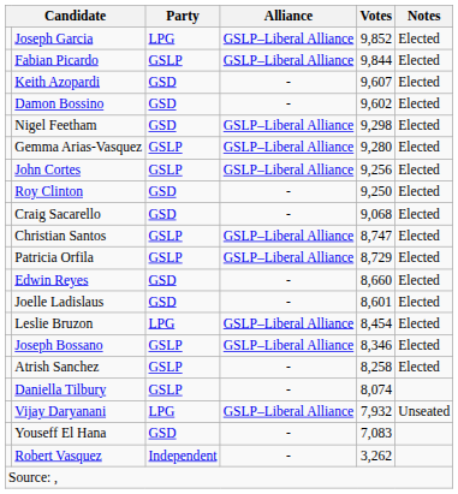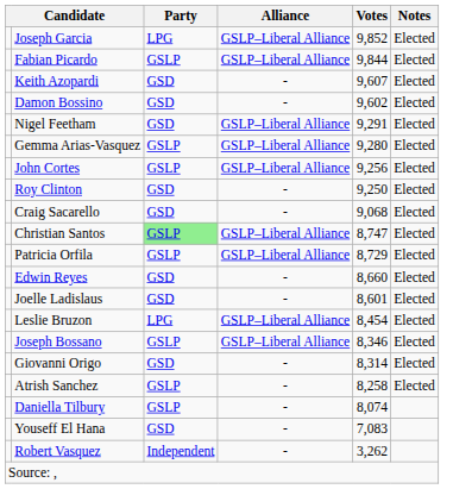 <table class="wikitable sortable">
 <tr>
 <th colspan=2>Candidate</th>
 <th>Party</th>
 <th>Alliance</th>
 <th>Votes</th>
 <th>Notes</th>
 </tr>
 <tr>
 <td bgcolor=></td>
 <td><a href='#'>Joseph Garcia</a></td>
 <td><a href='#'>LPG</a></td>
 <td><a href='#'>GSLP–Liberal Alliance</a></td>
 <td align=right>9,852</td>
 <td>Elected</td>
 </tr>
 <tr>
 <td bgcolor=></td>
 <td><a href='#'>Fabian Picardo</a></td>
 <td><a href='#'>GSLP</a></td>
 <td><a href='#'>GSLP–Liberal Alliance</a></td>
 <td align=right>9,844</td>
 <td>Elected</td>
 </tr>
 <tr>
 <td bgcolor=></td>
 <td><a href='#'>Keith Azopardi</a></td>
 <td><a href='#'>GSD</a></td>
 <td align=center>-</td>
 <td align=right>9,607</td>
 <td>Elected</td>
 </tr>
 <tr>
 <td bgcolor=></td>
 <td><a href='#'>Damon Bossino</a></td>
 <td><a href='#'>GSD</a></td>
 <td align=center>-</td>
 <td align=right>9,602</td>
 <td>Elected</td>
 </tr>
 <tr>
 <td bgcolor=></td>
 <td>Nigel Feetham</td>
 <td><a href='#'>GSD</a></td>
 <td><a href='#'>GSLP–Liberal Alliance</a></td>
-<td align=right>9,298</td>
+<td align=right>9,291</td>
 <td>Elected</td>
 </tr>
 <tr>
 <td bgcolor=></td>
 <td>Gemma Arias-Vasquez</td>
 <td><a href='#'>GSLP</a></td>
 <td><a href='#'>GSLP–Liberal Alliance</a></td>
 <td align=right>9,280</td>
 <td>Elected</td>
 </tr>
 <tr>
 <td bgcolor=></td>
 <td><a href='#'>John Cortes</a></td>
 <td><a href='#'>GSLP</a></td>
 <td><a href='#'>GSLP–Liberal Alliance</a></td>
 <td align=right>9,256</td>
 <td>Elected</td>
 </tr>
 <tr>
 <td bgcolor=></td>
 <td><a href='#'>Roy Clinton</a></td>
 <td><a href='#'>GSD</a></td>
 <td align=center>-</td>
 <td align=right>9,250</td>
 <td>Elected</td>
 </tr>
 <tr>
 <td bgcolor=></td>
 <td>Craig Sacarello</td>
 <td><a href='#'>GSD</a></td>
 <td align=center>-</td>
 <td align=right>9,068</td>
 <td>Elected</td>
 </tr>
 <tr>
 <td bgcolor=></td>
 <td>Christian Santos</td>
-<td><a href='#'>GSLP</a></td>
+<td style="background: lightgreen;"><a href='#'>GSLP</a></td>
 <td><a href='#'>GSLP–Liberal Alliance</a></td>
 <td align=right>8,747</td>
 <td>Elected</td>
 </tr>
 <tr>
 <td bgcolor=></td>
 <td>Patricia Orfila</td>
 <td><a href='#'>GSLP</a></td>
 <td><a href='#'>GSLP–Liberal Alliance</a></td>
 <td align=right>8,729</td>
 <td>Elected</td>
 </tr>
 <tr>
 <td bgcolor=></td>
 <td><a href='#'>Edwin Reyes</a></td>
 <td><a href='#'>GSD</a></td>
 <td align=center>-</td>
 <td align=right>8,660</td>
 <td>Elected</td>
 </tr>
 <tr>
 <td bgcolor=></td>
 <td>Joelle Ladislaus</td>
 <td><a href='#'>GSD</a></td>
 <td align=center>-</td>
 <td align=right>8,601</td>
 <td>Elected</td>
 </tr>
 <tr>
 <td bgcolor=></td>
 <td>Leslie Bruzon</td>
 <td><a href='#'>LPG</a></td>
 <td><a href='#'>GSLP–Liberal Alliance</a></td>
 <td align=right>8,454</td>
 <td>Elected</td>
 </tr>
 <tr>
 <td bgcolor=></td>
 <td><a href='#'>Joseph Bossano</a></td>
 <td><a href='#'>GSLP</a></td>
 <td><a href='#'>GSLP–Liberal Alliance</a></td>
 <td align=right>8,346</td>
 <td>Elected</td>
 </tr>
 <tr>
 <td bgcolor=></td>
+<td>Giovanni Origo</td>
+<td><a href='#'>GSD</a></td>
+<td align=center>-</td>
+<td align=right>8,314</td>
+<td>Elected</td>
+</tr>
+<tr>
+<td bgcolor=></td>
 <td>Atrish Sanchez</td>
 <td><a href='#'>GSLP</a></td>
 <td align=center>-</td>
 <td align=right>8,258</td>
 <td>Elected</td>
 </tr>
 <tr>
 <td bgcolor=></td>
 <td><a href='#'>Daniella Tilbury</a></td>
 <td><a href='#'>GSLP</a></td>
 <td align=center>-</td>
 <td align=right>8,074</td>
 <td></td>
-</tr>
-<tr>
-<td bgcolor=></td>
-<td><a href='#'>Vijay Daryanani</a></td>
-<td><a href='#'>LPG</a></td>
-<td><a href='#'>GSLP–Liberal Alliance</a></td>
-<td align=right>7,932</td>
-<td>Unseated</td>
 </tr>
 <tr>
 <td bgcolor=></td>
 <td>Youseff El Hana</td>
 <td><a href='#'>GSD</a></td>
 <td align=center>-</td>
 <td align=right>7,083</td>
 <td></td>
 </tr>
 <tr>
 <td bgcolor=></td>
 <td><a href='#'>Robert Vasquez</a></td>
 <td><a href='#'>Independent</a></td>
 <td align=center>-</td>
 <td align=right>3,262</td>
 <td></td>
 </tr>
 <tr class=sortbottom>
 <td colspan=6>Source: , </td>
 </tr>
 </table>
